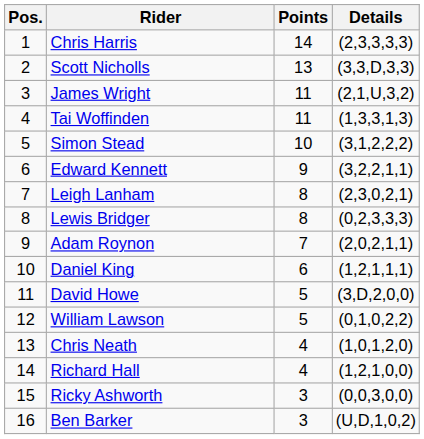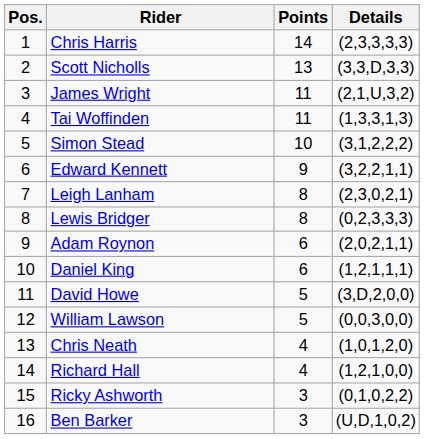 <table class=wikitable style="font-size:93%;">
 <tr>
 <th width=25px>Pos.</th>
 <th width=200px>Rider</th>
 <th width=40px>Points</th>
 <th width=70px>Details</th>
 </tr>
 <tr align=center >
 <td>1</td>
 <td align=left><a href='#'>Chris Harris</a></td>
 <td>14</td>
 <td>(2,3,3,3,3)</td>
 </tr>
 <tr align=center >
 <td>2</td>
 <td align=left><a href='#'>Scott Nicholls</a></td>
 <td>13</td>
 <td>(3,3,D,3,3)</td>
 </tr>
 <tr align=center >
 <td>3</td>
 <td align=left><a href='#'>James Wright</a></td>
 <td>11</td>
 <td>(2,1,U,3,2)</td>
 </tr>
 <tr align=center >
 <td>4</td>
 <td align=left><a href='#'>Tai Woffinden</a></td>
 <td>11</td>
 <td>(1,3,3,1,3)</td>
 </tr>
 <tr align=center  >
 <td>5</td>
 <td align=left><a href='#'>Simon Stead</a></td>
 <td>10</td>
 <td>(3,1,2,2,2)</td>
 </tr>
 <tr align=center >
 <td>6</td>
 <td align=left><a href='#'>Edward Kennett</a></td>
 <td>9</td>
 <td>(3,2,2,1,1)</td>
 </tr>
 <tr align=center>
 <td>7</td>
 <td align=left><a href='#'>Leigh Lanham</a></td>
 <td>8</td>
 <td>(2,3,0,2,1)</td>
 </tr>
 <tr align=center>
 <td>8</td>
 <td align=left><a href='#'>Lewis Bridger</a></td>
 <td>8</td>
 <td>(0,2,3,3,3)</td>
 </tr>
 <tr align=center>
 <td>9</td>
 <td align=left><a href='#'>Adam Roynon</a></td>
-<td>7</td>
+<td>6</td>
 <td>(2,0,2,1,1)</td>
 </tr>
 <tr align=center>
 <td>10</td>
 <td align=left><a href='#'>Daniel King</a></td>
 <td>6</td>
 <td>(1,2,1,1,1)</td>
 </tr>
 <tr align=center>
 <td>11</td>
 <td align=left><a href='#'>David Howe</a></td>
 <td>5</td>
 <td>(3,D,2,0,0)</td>
 </tr>
 <tr align=center>
 <td>12</td>
 <td align=left><a href='#'>William Lawson</a></td>
 <td>5</td>
-<td>(0,1,0,2,2)</td>
+<td>(0,0,3,0,0)</td>
 </tr>
 <tr align=center>
 <td>13</td>
 <td align=left><a href='#'>Chris Neath</a></td>
 <td>4</td>
 <td>(1,0,1,2,0)</td>
 </tr>
 <tr align=center>
 <td>14</td>
 <td align=left><a href='#'>Richard Hall</a></td>
 <td>4</td>
 <td>(1,2,1,0,0)</td>
 </tr>
 <tr align=center>
 <td>15</td>
 <td align=left><a href='#'>Ricky Ashworth</a></td>
 <td>3</td>
-<td>(0,0,3,0,0)</td>
+<td>(0,1,0,2,2)</td>
 </tr>
 <tr align=center>
 <td>16</td>
 <td align=left><a href='#'>Ben Barker</a></td>
 <td>3</td>
 <td>(U,D,1,0,2)</td>
 </tr>
 </table>
